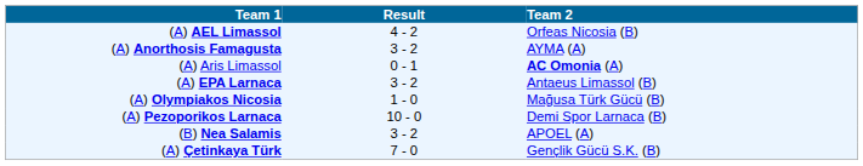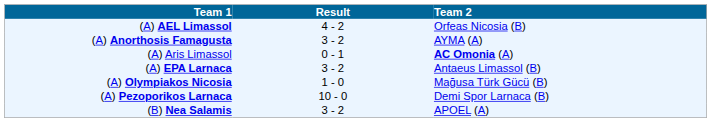 <table cellspacing="0" style="background: #EBF5FF; border: 1px #aaa solid; border-collapse: collapse; font-size: 95%;" width=60%>
 <tr bgcolor=#006699 style="color:white;">
 <th width=25% align="right">Team 1</th>
 <th width=22% align="center">Result</th>
 <th width=30% align="left">Team 2</th>
 </tr>
 <tr>
 <td align=right>(<a href='#'>A</a>) <strong><a href='#'>AEL Limassol</a></strong></td>
 <td align=center>4 - 2</td>
 <td align=left><a href='#'>Orfeas Nicosia</a> (<a href='#'>B</a>)</td>
 </tr>
 <tr>
 <td align=right>(<a href='#'>A</a>) <strong><a href='#'>Anorthosis Famagusta</a></strong></td>
 <td align=center>3 - 2</td>
 <td align=left><a href='#'>AYMA</a> (<a href='#'>A</a>)</td>
 </tr>
 <tr>
 <td align=right>(<a href='#'>A</a>) <a href='#'>Aris Limassol</a></td>
 <td align=center>0 - 1</td>
 <td align=left><strong><a href='#'>AC Omonia</a></strong> (<a href='#'>A</a>)</td>
 </tr>
 <tr>
 <td align=right>(<a href='#'>A</a>) <strong><a href='#'>EPA Larnaca</a></strong></td>
 <td align=center>3 - 2</td>
 <td align=left><a href='#'>Antaeus Limassol</a> (<a href='#'>B</a>)</td>
 </tr>
 <tr>
 <td align=right>(<a href='#'>A</a>) <strong><a href='#'>Olympiakos Nicosia</a></strong></td>
 <td align=center>1 - 0</td>
 <td align=left><a href='#'>Mağusa Türk Gücü</a> (<a href='#'>B</a>)</td>
 </tr>
 <tr>
 <td align=right>(<a href='#'>A</a>) <strong><a href='#'>Pezoporikos Larnaca</a></strong></td>
 <td align=center>10 - 0</td>
 <td align=left><a href='#'>Demi Spor Larnaca</a> (<a href='#'>B</a>)</td>
 </tr>
 <tr>
 <td align=right>(<a href='#'>B</a>) <strong><a href='#'>Nea Salamis</a></strong></td>
 <td align=center>3 - 2</td>
 <td align=left><a href='#'>APOEL</a> (<a href='#'>A</a>)</td>
 </tr>
 <tr>
-<td align=right>(<a href='#'>A</a>) <strong><a href='#'>Çetinkaya Türk</a></strong></td>
-<td align=center>7 - 0</td>
-<td align=left><a href='#'>Gençlik Gücü S.K.</a> (<a href='#'>B</a>)</td>
-</tr>
-<tr>
 </tr>
 </table>
